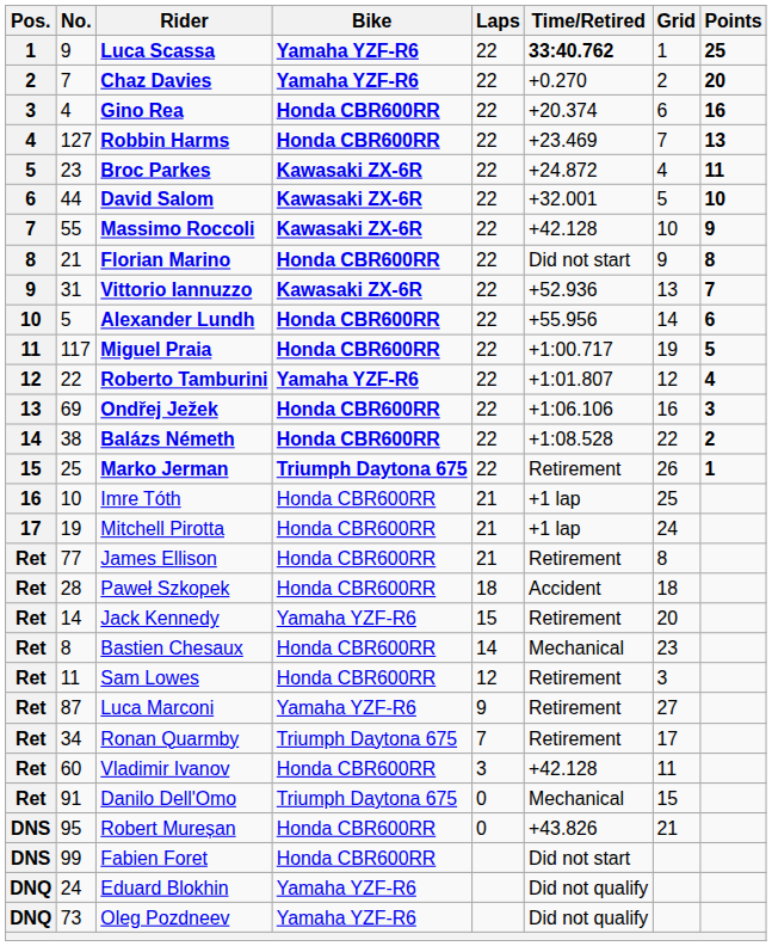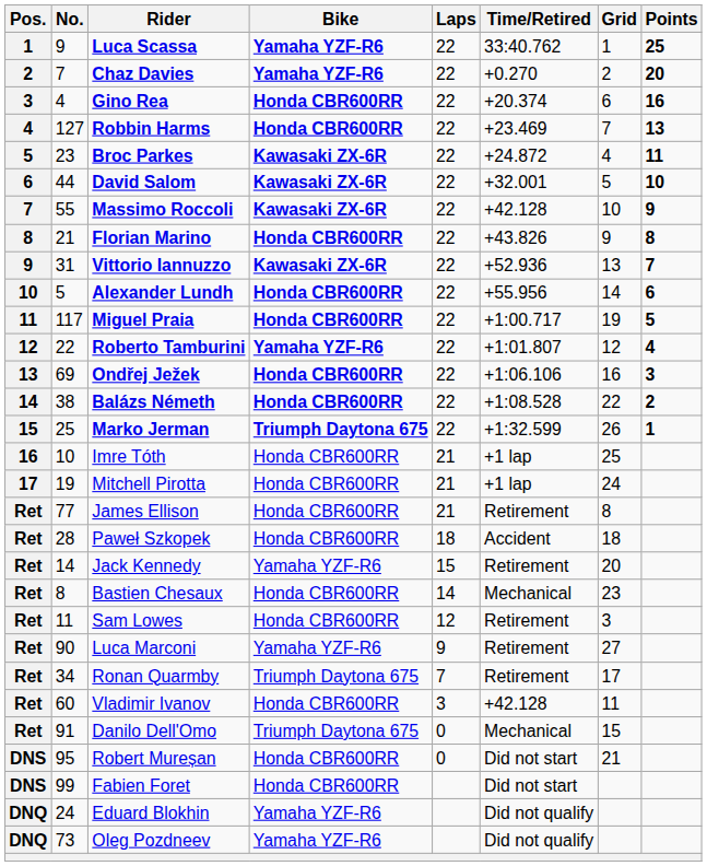 <table class="wikitable" style="font-size: 95%;">
 <tr>
 <th>Pos.</th>
 <th>No.</th>
 <th>Rider</th>
 <th>Bike</th>
 <th>Laps</th>
 <th>Time/Retired</th>
 <th>Grid</th>
 <th>Points</th>
 </tr>
 <tr>
 <th>1</th>
 <td>9</td>
 <td> <strong><a href='#'>Luca Scassa</a></strong></td>
 <td><strong><a href='#'>Yamaha YZF-R6</a></strong></td>
 <td>22</td>
-<td><strong>33:40.762</strong></td>
+<td>33:40.762</td>
 <td>1</td>
 <td><strong>25</strong></td>
 </tr>
 <tr>
 <th>2</th>
 <td>7</td>
 <td> <strong><a href='#'>Chaz Davies</a></strong></td>
 <td><strong><a href='#'>Yamaha YZF-R6</a></strong></td>
 <td>22</td>
 <td>+0.270</td>
 <td>2</td>
 <td><strong>20</strong></td>
 </tr>
 <tr>
 <th>3</th>
 <td>4</td>
 <td> <strong><a href='#'>Gino Rea</a></strong></td>
 <td><strong><a href='#'>Honda CBR600RR</a></strong></td>
 <td>22</td>
 <td>+20.374</td>
 <td>6</td>
 <td><strong>16</strong></td>
 </tr>
 <tr>
 <th>4</th>
 <td>127</td>
 <td> <strong><a href='#'>Robbin Harms</a></strong></td>
 <td><strong><a href='#'>Honda CBR600RR</a></strong></td>
 <td>22</td>
 <td>+23.469</td>
 <td>7</td>
 <td><strong>13</strong></td>
 </tr>
 <tr>
 <th>5</th>
 <td>23</td>
 <td> <strong><a href='#'>Broc Parkes</a></strong></td>
 <td><strong><a href='#'>Kawasaki ZX-6R</a></strong></td>
 <td>22</td>
 <td>+24.872</td>
 <td>4</td>
 <td><strong>11</strong></td>
 </tr>
 <tr>
 <th>6</th>
 <td>44</td>
 <td> <strong><a href='#'>David Salom</a></strong></td>
 <td><strong><a href='#'>Kawasaki ZX-6R</a></strong></td>
 <td>22</td>
 <td>+32.001</td>
 <td>5</td>
 <td><strong>10</strong></td>
 </tr>
 <tr>
 <th>7</th>
 <td>55</td>
 <td> <strong><a href='#'>Massimo Roccoli</a></strong></td>
 <td><strong><a href='#'>Kawasaki ZX-6R</a></strong></td>
 <td>22</td>
 <td>+42.128</td>
 <td>10</td>
 <td><strong>9</strong></td>
 </tr>
 <tr>
 <th>8</th>
 <td>21</td>
 <td> <strong><a href='#'>Florian Marino</a></strong></td>
 <td><strong><a href='#'>Honda CBR600RR</a></strong></td>
 <td>22</td>
-<td>Did not start</td>
+<td>+43.826</td>
 <td>9</td>
 <td><strong>8</strong></td>
 </tr>
 <tr>
 <th>9</th>
 <td>31</td>
 <td> <strong><a href='#'>Vittorio Iannuzzo</a></strong></td>
 <td><strong><a href='#'>Kawasaki ZX-6R</a></strong></td>
 <td>22</td>
 <td>+52.936</td>
 <td>13</td>
 <td><strong>7</strong></td>
 </tr>
 <tr>
 <th>10</th>
 <td>5</td>
 <td> <strong><a href='#'>Alexander Lundh</a></strong></td>
 <td><strong><a href='#'>Honda CBR600RR</a></strong></td>
 <td>22</td>
 <td>+55.956</td>
 <td>14</td>
 <td><strong>6</strong></td>
 </tr>
 <tr>
 <th>11</th>
 <td>117</td>
 <td> <strong><a href='#'>Miguel Praia</a></strong></td>
 <td><strong><a href='#'>Honda CBR600RR</a></strong></td>
 <td>22</td>
 <td>+1:00.717</td>
 <td>19</td>
 <td><strong>5</strong></td>
 </tr>
 <tr>
 <th>12</th>
 <td>22</td>
 <td> <strong><a href='#'>Roberto Tamburini</a></strong></td>
 <td><strong><a href='#'>Yamaha YZF-R6</a></strong></td>
 <td>22</td>
 <td>+1:01.807</td>
 <td>12</td>
 <td><strong>4</strong></td>
 </tr>
 <tr>
 <th>13</th>
 <td>69</td>
 <td> <strong><a href='#'>Ondřej Ježek</a></strong></td>
 <td><strong><a href='#'>Honda CBR600RR</a></strong></td>
 <td>22</td>
 <td>+1:06.106</td>
 <td>16</td>
 <td><strong>3</strong></td>
 </tr>
 <tr>
 <th>14</th>
 <td>38</td>
 <td> <strong><a href='#'>Balázs Németh</a></strong></td>
 <td><strong><a href='#'>Honda CBR600RR</a></strong></td>
 <td>22</td>
 <td>+1:08.528</td>
 <td>22</td>
 <td><strong>2</strong></td>
 </tr>
 <tr>
 <th>15</th>
 <td>25</td>
 <td> <strong><a href='#'>Marko Jerman</a></strong></td>
 <td><strong><a href='#'>Triumph Daytona 675</a></strong></td>
 <td>22</td>
-<td>Retirement</td>
+<td>+1:32.599</td>
 <td>26</td>
 <td><strong>1</strong></td>
 </tr>
 <tr>
 <th>16</th>
 <td>10</td>
 <td> <a href='#'>Imre Tóth</a></td>
 <td><a href='#'>Honda CBR600RR</a></td>
 <td>21</td>
 <td>+1 lap</td>
 <td>25</td>
 <td></td>
 </tr>
 <tr>
 <th>17</th>
 <td>19</td>
 <td> <a href='#'>Mitchell Pirotta</a></td>
 <td><a href='#'>Honda CBR600RR</a></td>
 <td>21</td>
 <td>+1 lap</td>
 <td>24</td>
 <td></td>
 </tr>
 <tr>
 <th>Ret</th>
 <td>77</td>
 <td> <a href='#'>James Ellison</a></td>
 <td><a href='#'>Honda CBR600RR</a></td>
 <td>21</td>
 <td>Retirement</td>
 <td>8</td>
 <td></td>
 </tr>
 <tr>
 <th>Ret</th>
 <td>28</td>
 <td> <a href='#'>Paweł Szkopek</a></td>
 <td><a href='#'>Honda CBR600RR</a></td>
 <td>18</td>
 <td>Accident</td>
 <td>18</td>
 <td></td>
 </tr>
 <tr>
 <th>Ret</th>
 <td>14</td>
 <td> <a href='#'>Jack Kennedy</a></td>
 <td><a href='#'>Yamaha YZF-R6</a></td>
 <td>15</td>
 <td>Retirement</td>
 <td>20</td>
 <td></td>
 </tr>
 <tr>
 <th>Ret</th>
 <td>8</td>
 <td> <a href='#'>Bastien Chesaux</a></td>
 <td><a href='#'>Honda CBR600RR</a></td>
 <td>14</td>
 <td>Mechanical</td>
 <td>23</td>
 <td></td>
 </tr>
 <tr>
 <th>Ret</th>
 <td>11</td>
 <td> <a href='#'>Sam Lowes</a></td>
 <td><a href='#'>Honda CBR600RR</a></td>
 <td>12</td>
 <td>Retirement</td>
 <td>3</td>
 <td></td>
 </tr>
 <tr>
 <th>Ret</th>
-<td>87</td>
+<td>90</td>
 <td> <a href='#'>Luca Marconi</a></td>
 <td><a href='#'>Yamaha YZF-R6</a></td>
 <td>9</td>
 <td>Retirement</td>
 <td>27</td>
 <td></td>
 </tr>
 <tr>
 <th>Ret</th>
 <td>34</td>
 <td> <a href='#'>Ronan Quarmby</a></td>
 <td><a href='#'>Triumph Daytona 675</a></td>
 <td>7</td>
 <td>Retirement</td>
 <td>17</td>
 <td></td>
 </tr>
 <tr>
 <th>Ret</th>
 <td>60</td>
 <td> <a href='#'>Vladimir Ivanov</a></td>
 <td><a href='#'>Honda CBR600RR</a></td>
 <td>3</td>
 <td>+42.128</td>
 <td>11</td>
 <td></td>
 </tr>
 <tr>
 <th>Ret</th>
 <td>91</td>
 <td> <a href='#'>Danilo Dell'Omo</a></td>
 <td><a href='#'>Triumph Daytona 675</a></td>
 <td>0</td>
 <td>Mechanical</td>
 <td>15</td>
 <td></td>
 </tr>
 <tr>
 <th>DNS</th>
 <td>95</td>
 <td> <a href='#'>Robert Mureșan</a></td>
 <td><a href='#'>Honda CBR600RR</a></td>
 <td>0</td>
-<td>+43.826</td>
+<td>Did not start</td>
 <td>21</td>
 <td></td>
 </tr>
 <tr>
 <th>DNS</th>
 <td>99</td>
 <td> <a href='#'>Fabien Foret</a></td>
 <td><a href='#'>Honda CBR600RR</a></td>
 <td></td>
 <td>Did not start</td>
 <td></td>
 <td></td>
 </tr>
 <tr>
 <th>DNQ</th>
 <td>24</td>
 <td> <a href='#'>Eduard Blokhin</a></td>
 <td><a href='#'>Yamaha YZF-R6</a></td>
 <td></td>
 <td>Did not qualify</td>
 <td></td>
 <td></td>
 </tr>
 <tr>
 <th>DNQ</th>
 <td>73</td>
 <td> <a href='#'>Oleg Pozdneev</a></td>
 <td><a href='#'>Yamaha YZF-R6</a></td>
 <td></td>
 <td>Did not qualify</td>
 <td></td>
 <td></td>
 </tr>
 <tr>
 <th colspan=8></th>
 </tr>
 <tr>
 </tr>
 </table>
